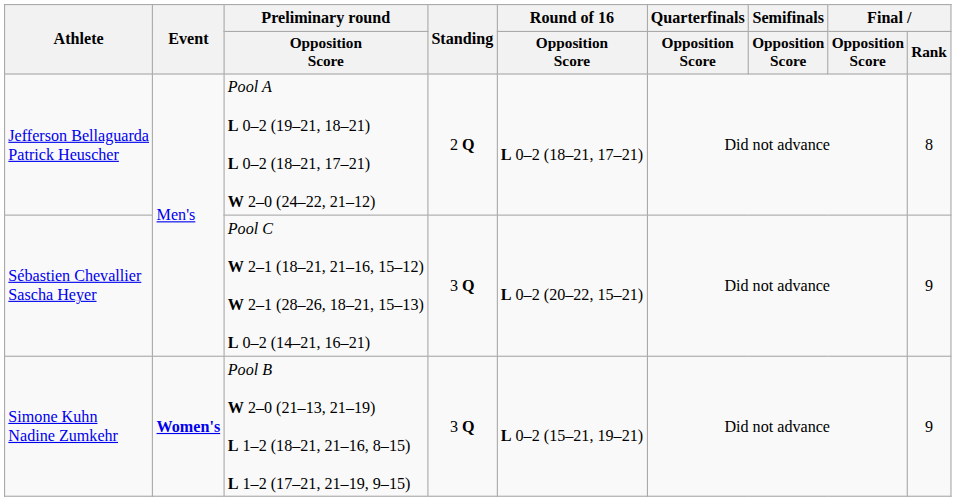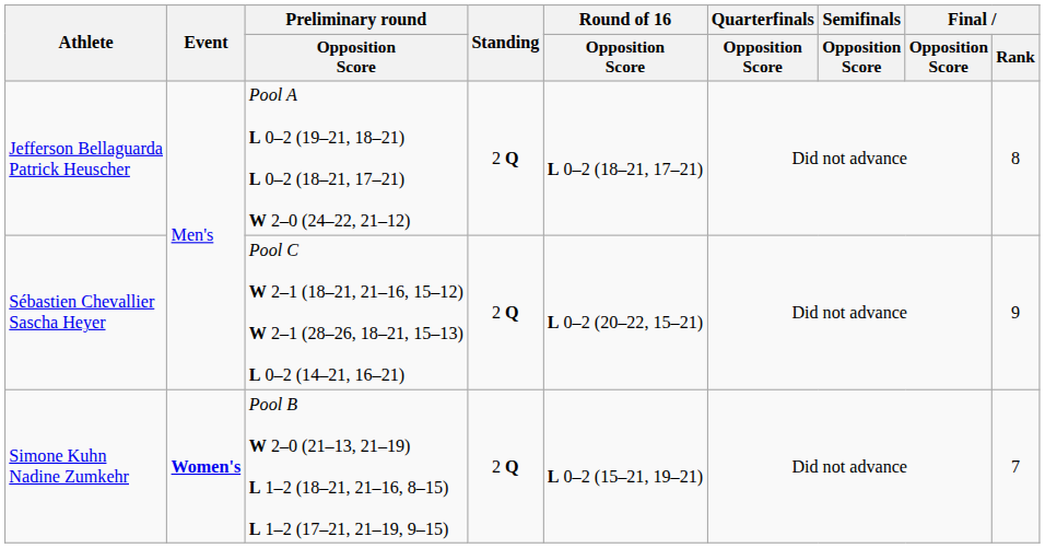 <table class=wikitable style="font-size:90%">
 <tr>
 <th rowspan="2">Athlete</th>
 <th rowspan="2">Event</th>
 <th>Preliminary round</th>
 <th rowspan="2">Standing</th>
 <th>Round of 16</th>
 <th>Quarterfinals</th>
 <th>Semifinals</th>
 <th colspan=2>Final / </th>
 </tr>
 <tr style="font-size:95%">
 <th>Opposition<br>Score</th>
 <th>Opposition<br>Score</th>
 <th>Opposition<br>Score</th>
 <th>Opposition<br>Score</th>
 <th>Opposition<br>Score</th>
 <th>Rank</th>
 </tr>
 <tr align=center>
 <td align=left><a href='#'>Jefferson Bellaguarda</a><br><a href='#'>Patrick Heuscher</a></td>
 <td align=left rowspan=2><a href='#'>Men's</a></td>
 <td align=left><em>Pool A</em><br><br><strong>L</strong> 0–2 (19–21, 18–21)<br><br><strong>L</strong> 0–2 (18–21, 17–21)<br><br><strong>W</strong> 2–0 (24–22, 21–12)</td>
 <td>2 <strong>Q</strong></td>
 <td><br><strong>L</strong> 0–2 (18–21, 17–21)</td>
 <td colspan=3>Did not advance</td>
 <td>8</td>
 </tr>
 <tr align=center>
 <td align=left><a href='#'>Sébastien Chevallier</a><br><a href='#'>Sascha Heyer</a></td>
 <td align=left><em>Pool C</em><br><br><strong>W</strong> 2–1 (18–21, 21–16, 15–12)<br><br><strong>W</strong> 2–1 (28–26, 18–21, 15–13)<br><br><strong>L</strong> 0–2 (14–21, 16–21)</td>
-<td>3 <strong>Q</strong></td>
+<td>2 <strong>Q</strong></td>
 <td><br><strong>L</strong> 0–2 (20–22, 15–21)</td>
 <td colspan=3>Did not advance</td>
 <td>9</td>
 </tr>
 <tr align=center>
 <td align=left><a href='#'>Simone Kuhn</a><br><a href='#'>Nadine Zumkehr</a></td>
 <td align=left><strong><a href='#'>Women's</a></strong></td>
 <td align=left><em>Pool B</em><br><br><strong>W</strong> 2–0 (21–13, 21–19)<br><br><strong>L</strong> 1–2 (18–21, 21–16, 8–15)<br><br><strong>L</strong> 1–2 (17–21, 21–19, 9–15)</td>
-<td>3 <strong>Q</strong></td>
+<td>2 <strong>Q</strong></td>
 <td><br><strong>L</strong> 0–2 (15–21, 19–21)</td>
 <td colspan=3>Did not advance</td>
-<td>9</td>
+<td>7</td>
 </tr>
 </table>
